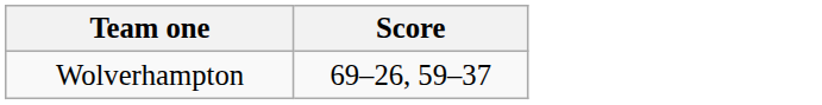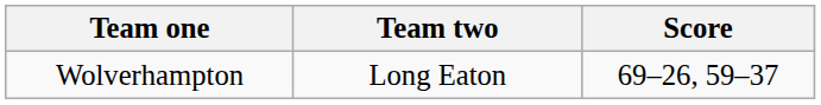 <table class="wikitable" style="text-align: center">
 <tr>
 <th width=150>Team one</th>
+<th width=150>Team two</th>
 <th width=120>Score</th>
 </tr>
 <tr>
 <td>Wolverhampton</td>
+<td>Long Eaton</td>
 <td>69–26, 59–37</td>
 </tr>
 </table>
